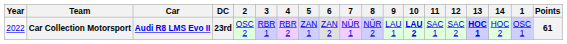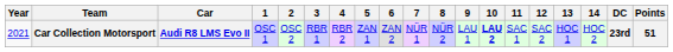 <table class="wikitable" style="text-align:center; font-size:85%">
 <tr>
 <th>Year</th>
 <th>Team</th>
 <th>Car</th>
-<th>DC</th>
+<th>1</th>
 <th>2</th>
 <th>3</th>
 <th>4</th>
 <th>5</th>
 <th>6</th>
 <th>7</th>
 <th>8</th>
 <th>9</th>
 <th>10</th>
 <th>11</th>
 <th>12</th>
 <th>13</th>
 <th>14</th>
-<th>1</th>
+<th>DC</th>
 <th>Points</th>
 </tr>
 <tr>
-<td><a href='#'>2022</a></td>
+<td><a href='#'>2021</a></td>
 <th nowrap>Car Collection Motorsport</th>
 <th nowrap><a href='#'>Audi R8 LMS Evo II</a></th>
-<th>23rd</th>
+<td style="background:#CFCFFF;"><a href='#'>OSC<br>1</a><br></td>
 <td style="background:#DFFFDF;"><a href='#'>OSC<br>2</a><br></td>
 <td style="background:#CFCFFF;"><a href='#'>RBR<br>1</a><br></td>
 <td style="background:#EFCFFF;"><a href='#'>RBR<br>2</a><br></td>
 <td style="background:#CFCFFF;"><a href='#'>ZAN<br>1</a><br></td>
 <td style="background:#DFDFDF;"><a href='#'>ZAN<br>2</a><br></td>
 <td style="background:#EFCFFF;"><a href='#'>NÜR<br>1</a><br></td>
 <td style="background:#CFCFFF;"><a href='#'>NÜR<br>2</a><br></td>
 <td style="background:#DFFFDF;"><a href='#'>LAU<br>1</a><br></td>
 <td style="background:#DFFFDF;"><strong><a href='#'>LAU<br>2</a><br></strong></td>
 <td style="background:#DFFFDF;"><a href='#'>SAC<br>1</a><br></td>
 <td style="background:#DFFFDF;"><a href='#'>SAC<br>2</a><br></td>
-<td style="background:#CFCFFF;"><strong><a href='#'>HOC<br>1</a><br></strong></td>
+<td style="background:#CFCFFF;"><a href='#'>HOC<br>1</a><br></td>
 <td style="background:#DFFFDF;"><a href='#'>HOC<br>2</a><br></td>
-<td style="background:#CFCFFF;"><a href='#'>OSC<br>1</a><br></td>
-<th>61</th>
+<th>23rd</th>
+<th>51</th>
 </tr>
 </table>
